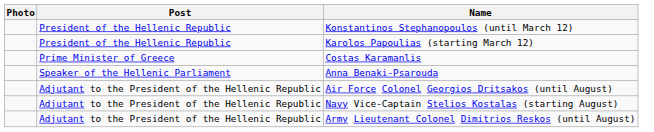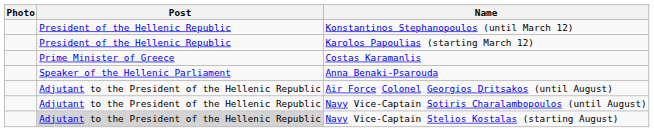 <table class=wikitable>
 <tr>
 <th>Photo</th>
 <th>Post</th>
 <th>Name</th>
 </tr>
 <tr>
 <td></td>
 <td><a href='#'>President of the Hellenic Republic</a></td>
 <td><a href='#'>Konstantinos Stephanopoulos</a> (until March 12)</td>
 </tr>
 <tr>
 <td></td>
 <td><a href='#'>President of the Hellenic Republic</a></td>
 <td><a href='#'>Karolos Papoulias</a> (starting March 12)</td>
 </tr>
 <tr>
 <td><br></td>
 <td><a href='#'>Prime Minister of Greece</a></td>
 <td><a href='#'>Costas Karamanlis</a></td>
 </tr>
 <tr>
 <td></td>
 <td><a href='#'>Speaker of the Hellenic Parliament</a></td>
 <td><a href='#'>Anna Benaki-Psarouda</a></td>
 </tr>
 <tr>
 <td></td>
 <td><a href='#'>Adjutant</a> to the President of the Hellenic Republic</td>
 <td><a href='#'>Air Force</a> <a href='#'>Colonel</a> <a href='#'>Georgios Dritsakos</a> (until August)</td>
 </tr>
 <tr>
 <td></td>
 <td><a href='#'>Adjutant</a> to the President of the Hellenic Republic</td>
-<td><a href='#'>Navy</a> Vice-Captain <a href='#'>Stelios Kostalas</a> (starting August)</td>
+<td><a href='#'>Navy</a> Vice-Captain <a href='#'>Sotiris Charalambopoulos</a> (until August)</td>
 </tr>
 <tr>
 <td></td>
-<td><a href='#'>Adjutant</a> to the President of the Hellenic Republic</td>
-<td><a href='#'>Army</a> <a href='#'>Lieutenant Colonel</a> <a href='#'>Dimitrios Reskos</a> (until August)</td>
+<td style="background: lightgrey;"><a href='#'>Adjutant</a> to the President of the Hellenic Republic</td>
+<td><a href='#'>Navy</a> Vice-Captain <a href='#'>Stelios Kostalas</a> (starting August)</td>
 </tr>
 </table>
